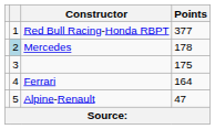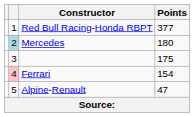 <table class="wikitable" style="font-size: 85%;">
 <tr>
 <th scope="col"></th>
 <th scope="col"></th>
 <th scope="col">Constructor</th>
 <th scope="col">Points</th>
 </tr>
 <tr>
 <td align="left"></td>
 <td align="center">1</td>
 <td> <a href='#'>Red Bull Racing</a>-<a href='#'>Honda RBPT</a></td>
 <td align="left">377</td>
 </tr>
 <tr>
 <td align="left"></td>
 <td align="center" style="background: lightblue;">2</td>
 <td> <a href='#'>Mercedes</a></td>
-<td align="left">178</td>
+<td align="left">180</td>
 </tr>
 <tr>
 <td align="left"></td>
 <td align="center">3</td>
 <td></td>
 <td align="left">175</td>
 </tr>
 <tr>
 <td align="left"></td>
-<td align="center">4</td>
+<td align="center" style="background: pink;">4</td>
 <td> <a href='#'>Ferrari</a></td>
-<td align="left">164</td>
+<td align="left">154</td>
 </tr>
 <tr>
 <td align="left"></td>
 <td align="center">5</td>
 <td> <a href='#'>Alpine</a>-<a href='#'>Renault</a></td>
 <td align="left">47</td>
 </tr>
 <tr>
 <th colspan=4>Source:</th>
 </tr>
 </table>
